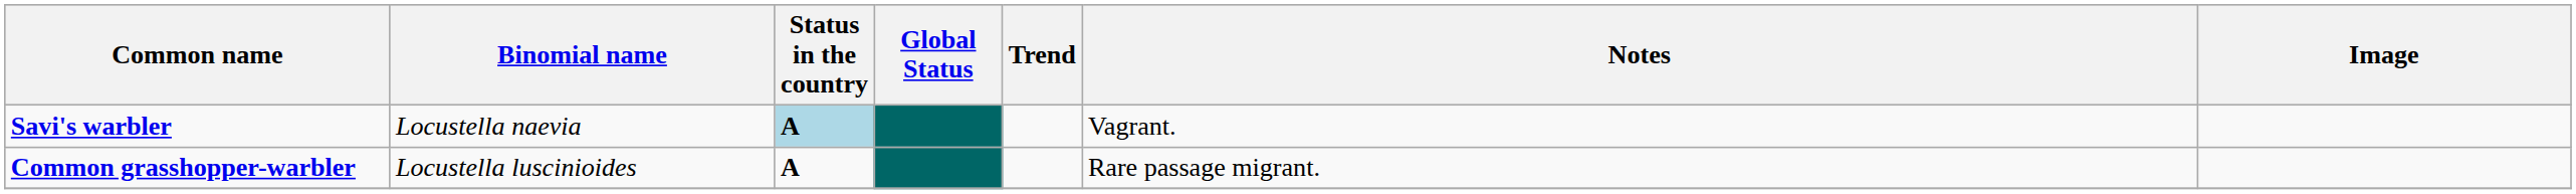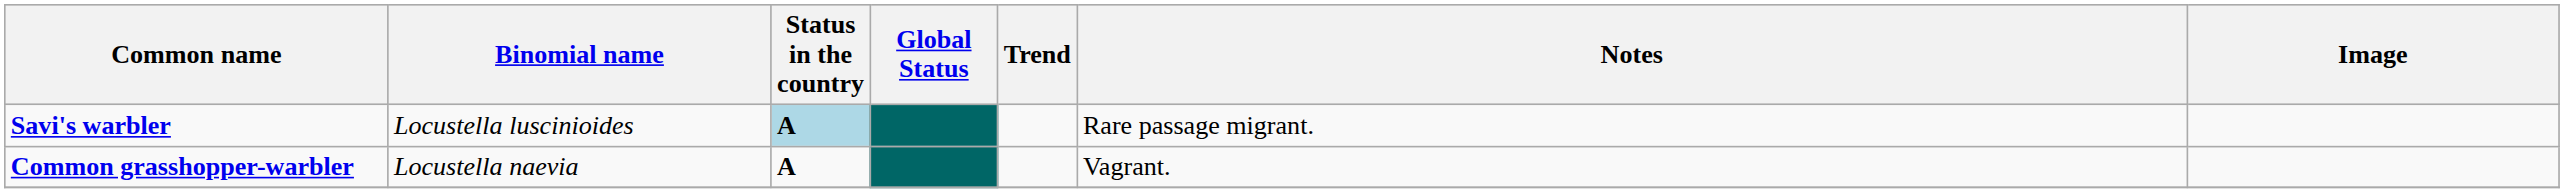 <table class="wikitable sortable">
 <tr>
 <th width="15%">Common name</th>
 <th width="15%"><a href='#'>Binomial name</a></th>
 <th data-sort-type="number" width="1%">Status in the country</th>
 <th width="5%"><a href='#'>Global Status</a></th>
 <th width="1%">Trend</th>
 <th class="unsortable">Notes</th>
 <th class="unsortable">Image</th>
 </tr>
 <tr>
 <td><strong><a href='#'>Savi's warbler</a></strong></td>
+<td><em>Locustella luscinioides</em></td>
+<td style="background: lightblue;"><strong>A</strong></td>
+<td align=center style="background: #006666"></td>
+<td align=center></td>
+<td>Rare passage migrant.</td>
+<td></td>
+</tr>
+<tr>
+<td><strong><a href='#'>Common grasshopper-warbler</a></strong></td>
 <td><em>Locustella naevia</em></td>
-<td style="background: lightblue;"><strong>A</strong></td>
+<td><strong>A</strong></td>
 <td align=center style="background: #006666"></td>
 <td align=center></td>
 <td>Vagrant.</td>
 <td></td>
 </tr>
 <tr>
-<td><strong><a href='#'>Common grasshopper-warbler</a></strong></td>
-<td><em>Locustella luscinioides</em></td>
-<td><strong>A</strong></td>
-<td align=center style="background: #006666"></td>
-<td align=center></td>
-<td>Rare passage migrant.</td>
-<td></td>
-</tr>
-<tr>
 </tr>
 </table>
